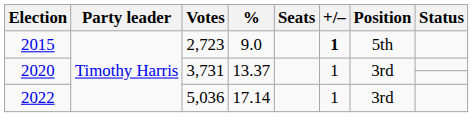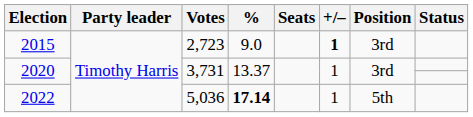 <table class=wikitable style=text-align:center>
 <tr>
 <th>Election</th>
 <th>Party leader</th>
 <th>Votes</th>
 <th>%</th>
 <th>Seats</th>
 <th>+/–</th>
 <th>Position</th>
 <th>Status</th>
 </tr>
 <tr>
 <td><a href='#'>2015</a></td>
 <td rowspan="4"><a href='#'>Timothy Harris</a></td>
 <td>2,723</td>
 <td>9.0</td>
 <td></td>
 <td><strong> 1</strong></td>
-<td> 5th</td>
+<td>3rd</td>
 <td></td>
 </tr>
 <tr>
 <td rowspan=2><a href='#'>2020</a></td>
 <td rowspan=2>3,731</td>
 <td rowspan=2>13.37</td>
 <td rowspan=2></td>
 <td rowspan=2> 1</td>
 <td rowspan=2> 3rd</td>
 <td></td>
 </tr>
 <tr>
 <td></td>
 </tr>
 <tr>
 <td><a href='#'>2022</a></td>
 <td>5,036</td>
-<td>17.14</td>
+<td><strong>17.14</strong></td>
 <td></td>
 <td>1</td>
-<td>3rd</td>
+<td> 5th</td>
 <td></td>
 </tr>
 </table>
